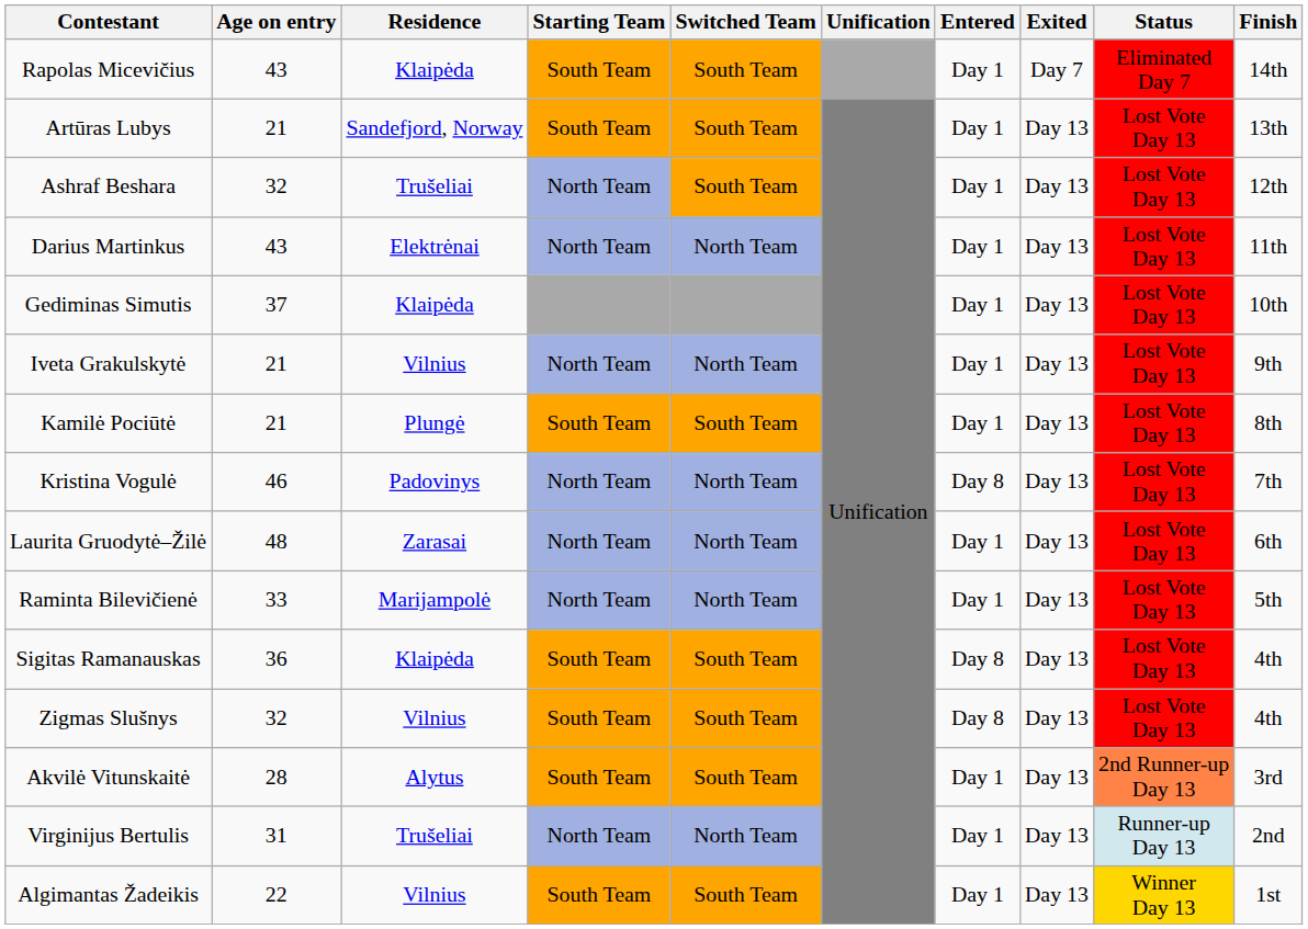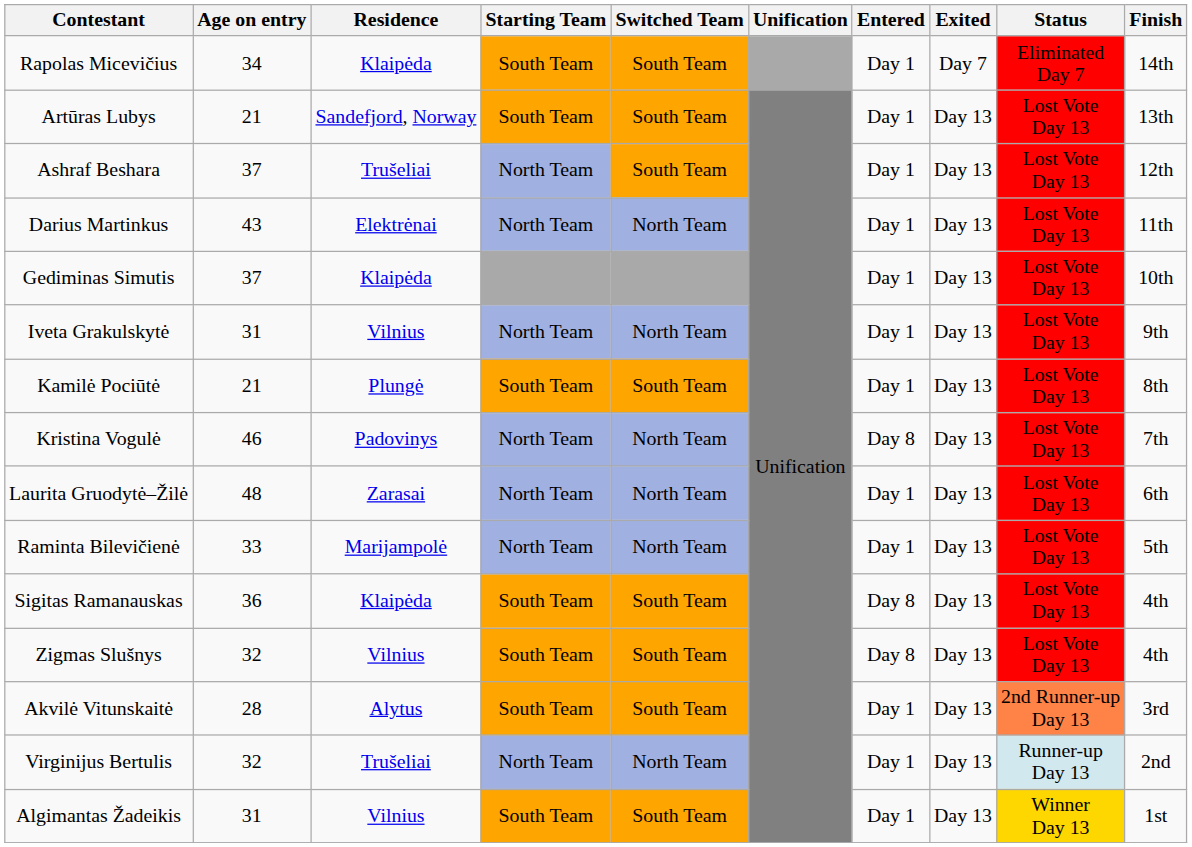 <table class="wikitable sortable" style="margin:auto; text-align:center">
 <tr>
 <th>Contestant</th>
 <th>Age on entry</th>
 <th>Residence</th>
 <th>Starting Team</th>
 <th>Switched Team</th>
 <th>Unification</th>
 <th>Entered</th>
 <th>Exited</th>
 <th>Status</th>
 <th>Finish</th>
 </tr>
 <tr>
 <td>Rapolas Micevičius</td>
-<td>43</td>
+<td>34</td>
 <td><a href='#'>Klaipėda</a></td>
 <td bgcolor="orange">South Team</td>
 <td bgcolor="orange">South Team</td>
 <td bgcolor="darkgrey"></td>
 <td>Day 1</td>
 <td>Day 7</td>
 <td style="background:#ff0000;">Eliminated<br>Day 7</td>
 <td>14th</td>
 </tr>
 <tr>
 <td>Artūras Lubys</td>
 <td>21</td>
 <td><a href='#'>Sandefjord</a>, <a href='#'>Norway</a></td>
 <td bgcolor="orange">South Team</td>
 <td bgcolor="orange">South Team</td>
 <td rowspan="14" bgcolor="grey">Unification</td>
 <td>Day 1</td>
 <td>Day 13</td>
 <td style="background:#ff0000;">Lost Vote<br>Day 13</td>
 <td>13th</td>
 </tr>
 <tr>
 <td>Ashraf Beshara</td>
-<td>32</td>
+<td>37</td>
 <td><a href='#'>Trušeliai</a></td>
 <td bgcolor="navyblue">North Team</td>
 <td bgcolor="orange">South Team</td>
 <td>Day 1</td>
 <td>Day 13</td>
 <td style="background:#ff0000;">Lost Vote<br>Day 13</td>
 <td>12th</td>
 </tr>
 <tr>
 <td>Darius Martinkus</td>
 <td>43</td>
 <td><a href='#'>Elektrėnai</a></td>
 <td bgcolor="navyblue">North Team</td>
 <td bgcolor="navyblue">North Team</td>
 <td>Day 1</td>
 <td>Day 13</td>
 <td style="background:#ff0000;">Lost Vote<br>Day 13</td>
 <td>11th</td>
 </tr>
 <tr>
 <td>Gediminas Simutis</td>
 <td>37</td>
 <td><a href='#'>Klaipėda</a></td>
 <td bgcolor="darkgrey"></td>
 <td bgcolor="darkgrey"></td>
 <td>Day 1</td>
 <td>Day 13</td>
 <td style="background:#ff0000;">Lost Vote<br>Day 13</td>
 <td>10th</td>
 </tr>
 <tr>
 <td>Iveta Grakulskytė</td>
-<td>21</td>
+<td>31</td>
 <td><a href='#'>Vilnius</a></td>
 <td bgcolor="navyblue">North Team</td>
 <td bgcolor="navyblue">North Team</td>
 <td>Day 1</td>
 <td>Day 13</td>
 <td style="background:#ff0000;">Lost Vote<br>Day 13</td>
 <td>9th</td>
 </tr>
 <tr>
 <td>Kamilė Pociūtė</td>
 <td>21</td>
 <td><a href='#'>Plungė</a></td>
 <td bgcolor="orange">South Team</td>
 <td bgcolor="orange">South Team</td>
 <td>Day 1</td>
 <td>Day 13</td>
 <td style="background:#ff0000;">Lost Vote<br>Day 13</td>
 <td>8th</td>
 </tr>
 <tr>
 <td>Kristina Vogulė</td>
 <td>46</td>
 <td><a href='#'>Padovinys</a></td>
 <td bgcolor="navyblue">North Team</td>
 <td bgcolor="navyblue">North Team</td>
 <td>Day 8</td>
 <td>Day 13</td>
 <td style="background:#ff0000;">Lost Vote<br>Day 13</td>
 <td>7th</td>
 </tr>
 <tr>
 <td>Laurita Gruodytė–Žilė</td>
 <td>48</td>
 <td><a href='#'>Zarasai</a></td>
 <td bgcolor="navyblue">North Team</td>
 <td bgcolor="navyblue">North Team</td>
 <td>Day 1</td>
 <td>Day 13</td>
 <td style="background:#ff0000;">Lost Vote<br>Day 13</td>
 <td>6th</td>
 </tr>
 <tr>
 <td>Raminta Bilevičienė</td>
 <td>33</td>
 <td><a href='#'>Marijampolė</a></td>
 <td bgcolor="navyblue">North Team</td>
 <td bgcolor="navyblue">North Team</td>
 <td>Day 1</td>
 <td>Day 13</td>
 <td style="background:#ff0000;">Lost Vote<br>Day 13</td>
 <td>5th</td>
 </tr>
 <tr>
 <td>Sigitas Ramanauskas</td>
 <td>36</td>
 <td><a href='#'>Klaipėda</a></td>
 <td bgcolor="orange">South Team</td>
 <td bgcolor="orange">South Team</td>
 <td>Day 8</td>
 <td>Day 13</td>
 <td style="background:#ff0000;">Lost Vote<br>Day 13</td>
 <td>4th</td>
 </tr>
 <tr>
 <td>Zigmas Slušnys</td>
 <td>32</td>
 <td><a href='#'>Vilnius</a></td>
 <td bgcolor="orange">South Team</td>
 <td bgcolor="orange">South Team</td>
 <td>Day 8</td>
 <td>Day 13</td>
 <td style="background:#ff0000;">Lost Vote<br>Day 13</td>
 <td>4th</td>
 </tr>
 <tr>
 <td>Akvilė Vitunskaitė</td>
 <td>28</td>
 <td><a href='#'>Alytus</a></td>
 <td bgcolor="orange">South Team</td>
 <td bgcolor="orange">South Team</td>
 <td>Day 1</td>
 <td>Day 13</td>
 <td style="background:#FF8247;">2nd Runner-up<br>Day 13</td>
 <td>3rd</td>
 </tr>
 <tr>
 <td>Virginijus Bertulis</td>
-<td>31</td>
+<td>32</td>
 <td><a href='#'>Trušeliai</a></td>
 <td bgcolor="navyblue">North Team</td>
 <td bgcolor="navyblue">North Team</td>
 <td>Day 1</td>
 <td>Day 13</td>
 <td style="background:#D1E8EF;">Runner-up<br>Day 13</td>
 <td>2nd</td>
 </tr>
 <tr>
 <td>Algimantas Žadeikis</td>
-<td>22</td>
+<td>31</td>
 <td><a href='#'>Vilnius</a></td>
 <td bgcolor="orange">South Team</td>
 <td bgcolor="orange">South Team</td>
 <td>Day 1</td>
 <td>Day 13</td>
 <td style="background:gold;">Winner<br>Day 13</td>
 <td>1st</td>
 </tr>
 <tr>
 </tr>
 </table>
